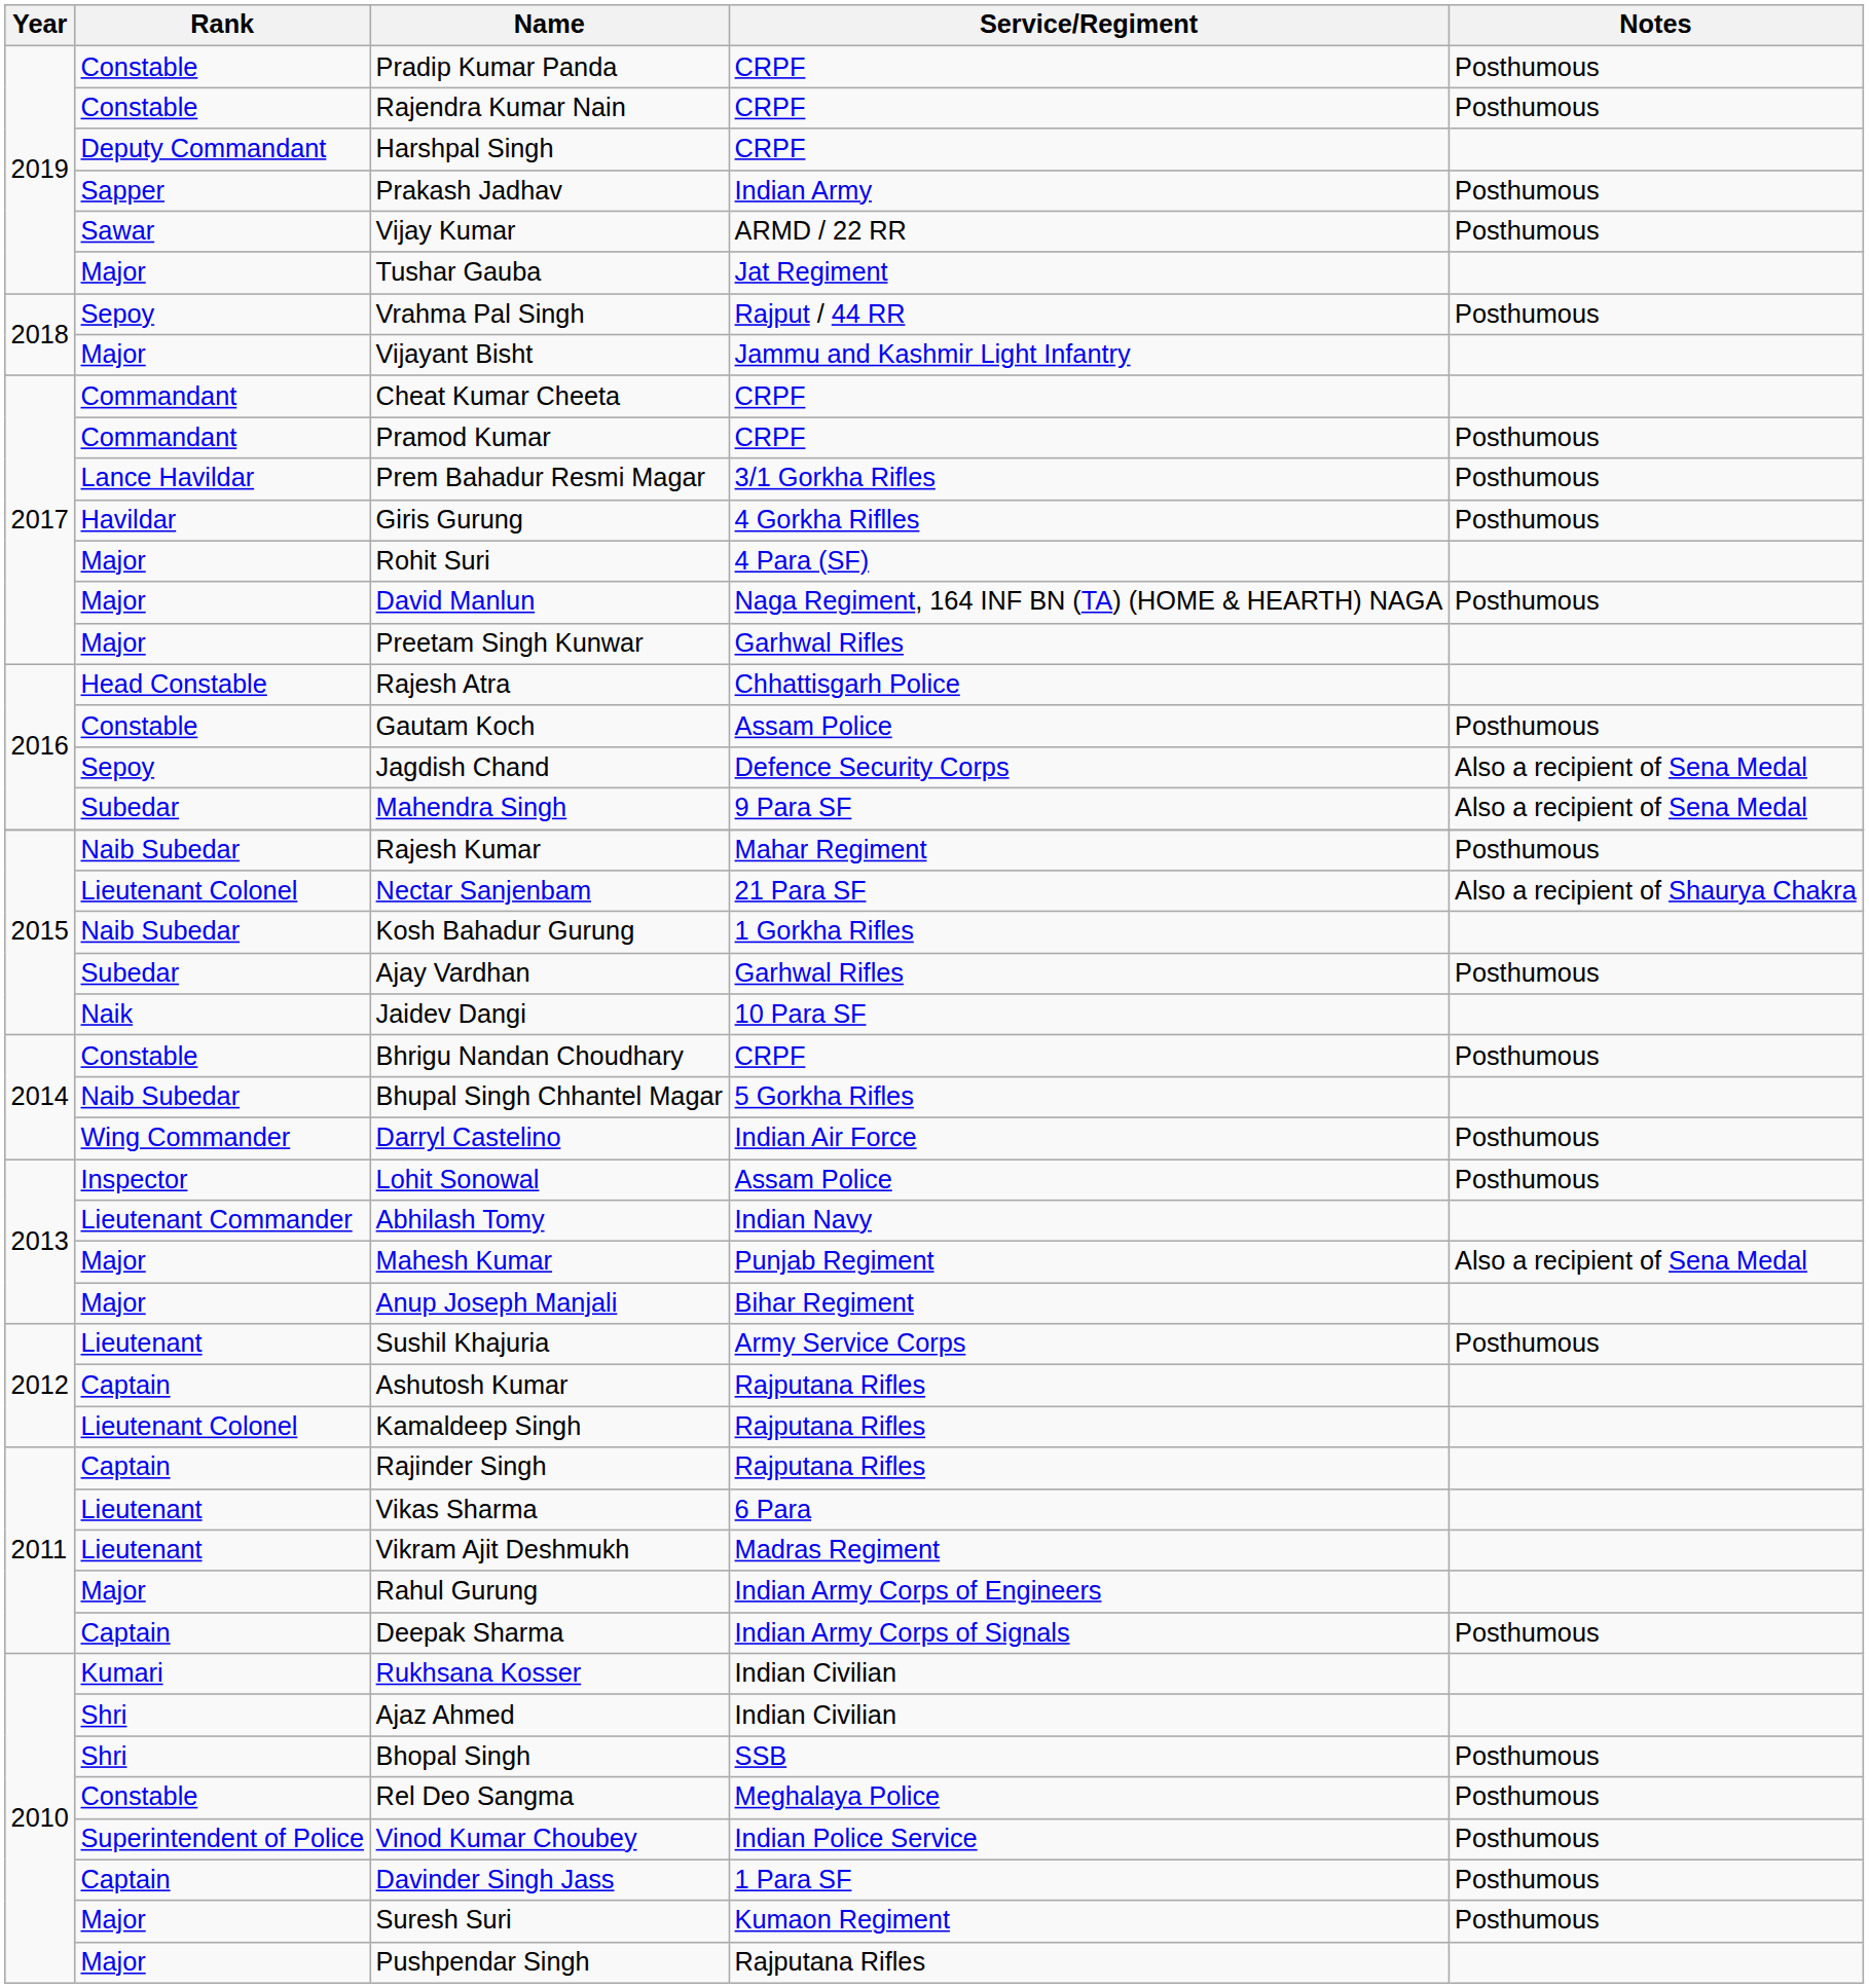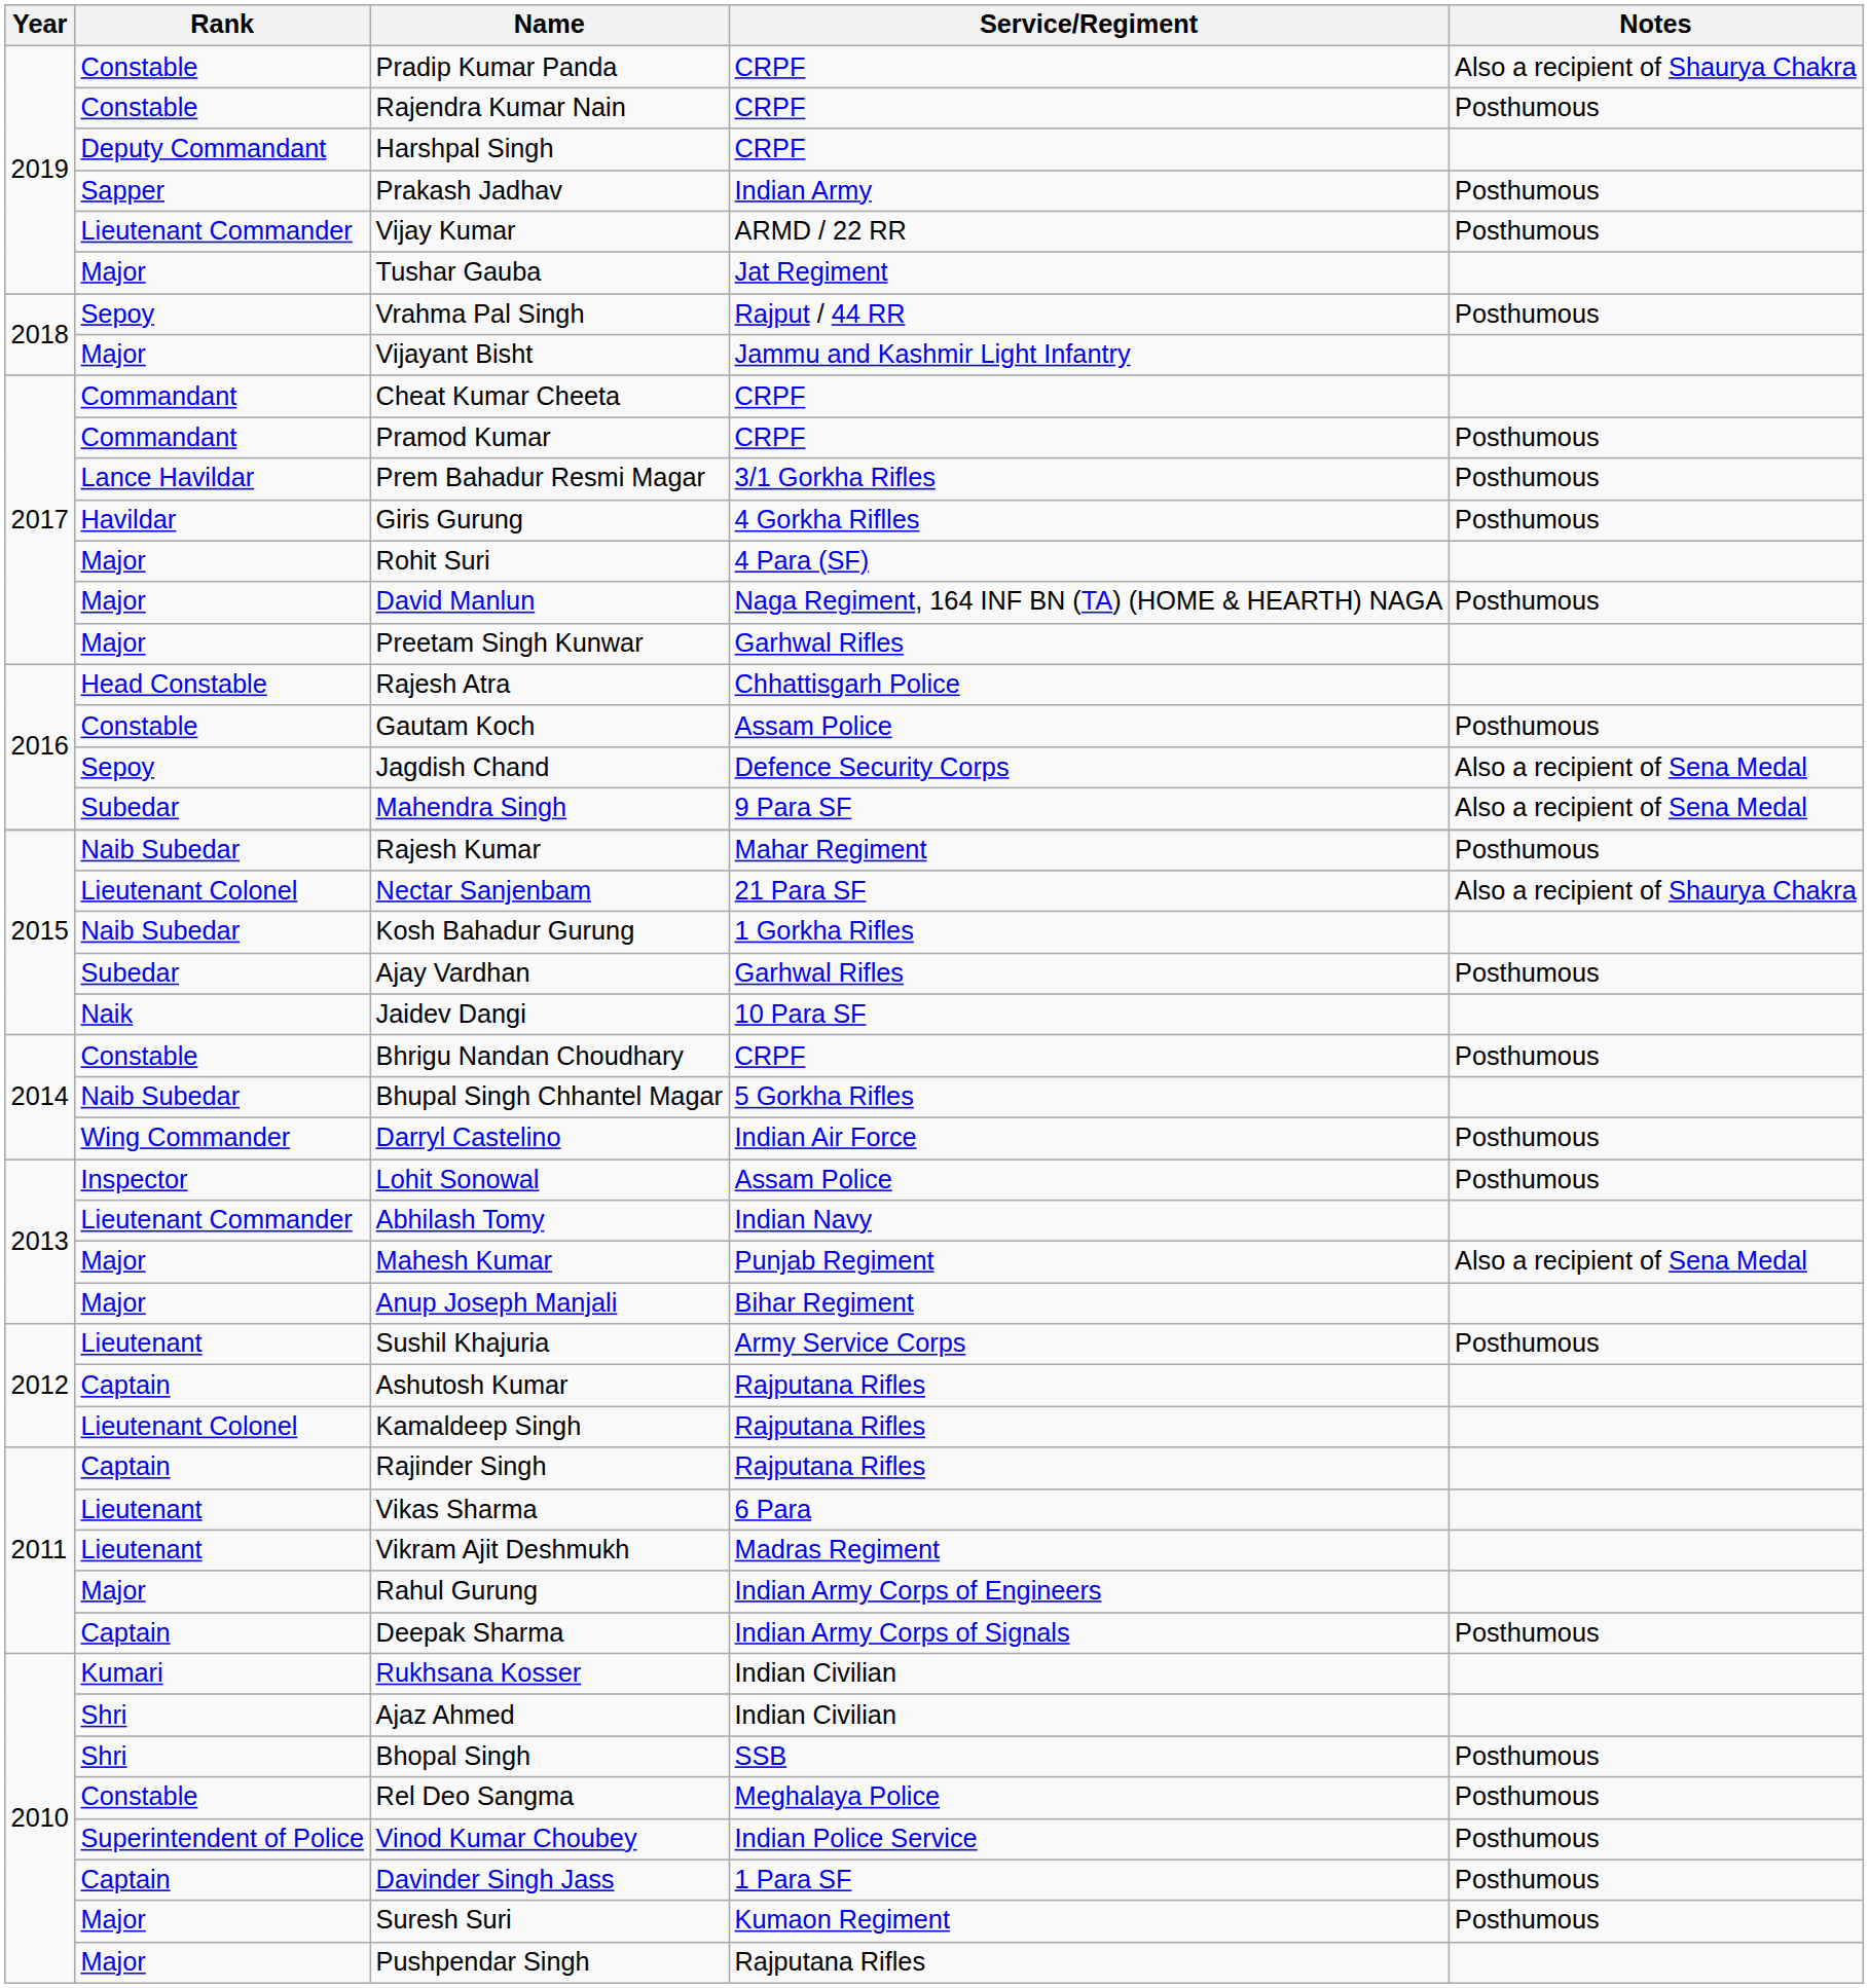 <table class="wikitable sortable">
 <tr>
 <th>Year</th>
 <th>Rank</th>
 <th>Name</th>
 <th>Service/Regiment</th>
 <th>Notes</th>
 </tr>
 <tr>
 <td rowspan="6">2019</td>
 <td><a href='#'>Constable</a></td>
 <td>Pradip Kumar Panda</td>
 <td><a href='#'>CRPF</a></td>
-<td>Posthumous</td>
+<td>Also a recipient of <a href='#'>Shaurya Chakra</a></td>
 </tr>
 <tr>
 <td><a href='#'>Constable</a></td>
 <td>Rajendra Kumar Nain</td>
 <td><a href='#'>CRPF</a></td>
 <td>Posthumous</td>
 </tr>
 <tr>
 <td><a href='#'>Deputy Commandant</a></td>
 <td>Harshpal Singh</td>
 <td><a href='#'>CRPF</a></td>
 <td></td>
 </tr>
 <tr>
 <td><a href='#'>Sapper</a></td>
 <td>Prakash Jadhav</td>
 <td><a href='#'>Indian Army</a></td>
 <td>Posthumous</td>
 </tr>
 <tr>
-<td><a href='#'>Sawar</a></td>
+<td><a href='#'>Lieutenant Commander</a></td>
 <td>Vijay Kumar</td>
 <td>ARMD / 22 RR</td>
 <td>Posthumous</td>
 </tr>
 <tr>
 <td><a href='#'>Major</a></td>
 <td>Tushar Gauba</td>
 <td><a href='#'>Jat Regiment</a></td>
 <td></td>
 </tr>
 <tr>
 <td rowspan="2">2018</td>
 <td><a href='#'>Sepoy</a></td>
 <td>Vrahma Pal Singh</td>
 <td><a href='#'>Rajput</a> / <a href='#'>44 RR</a></td>
 <td>Posthumous</td>
 </tr>
 <tr>
 <td><a href='#'>Major</a></td>
 <td>Vijayant Bisht</td>
 <td><a href='#'>Jammu and Kashmir Light Infantry</a></td>
 <td></td>
 </tr>
 <tr>
 <td rowspan="7">2017</td>
 <td><a href='#'>Commandant</a></td>
 <td>Cheat Kumar Cheeta</td>
 <td><a href='#'>CRPF</a></td>
 <td></td>
 </tr>
 <tr>
 <td><a href='#'>Commandant</a></td>
 <td>Pramod Kumar</td>
 <td><a href='#'>CRPF</a></td>
 <td>Posthumous</td>
 </tr>
 <tr>
 <td><a href='#'>Lance Havildar</a></td>
 <td>Prem Bahadur Resmi Magar</td>
 <td><a href='#'>3/1 Gorkha Rifles</a></td>
 <td>Posthumous</td>
 </tr>
 <tr>
 <td><a href='#'>Havildar</a></td>
 <td>Giris Gurung</td>
 <td><a href='#'>4 Gorkha Riflles</a></td>
 <td>Posthumous</td>
 </tr>
 <tr>
 <td><a href='#'>Major</a></td>
 <td>Rohit Suri</td>
 <td><a href='#'>4 Para (SF)</a></td>
 <td></td>
 </tr>
 <tr>
 <td><a href='#'>Major</a></td>
 <td><a href='#'>David Manlun</a></td>
 <td><a href='#'>Naga Regiment</a>, 164 INF BN (<a href='#'>TA</a>) (HOME & HEARTH) NAGA</td>
 <td>Posthumous</td>
 </tr>
 <tr>
 <td><a href='#'>Major</a></td>
 <td>Preetam Singh Kunwar</td>
 <td><a href='#'>Garhwal Rifles</a></td>
 <td></td>
 </tr>
 <tr>
 <td rowspan="4">2016</td>
 <td><a href='#'>Head Constable</a></td>
 <td>Rajesh Atra</td>
 <td><a href='#'>Chhattisgarh Police</a></td>
 <td></td>
 </tr>
 <tr>
 <td><a href='#'>Constable</a></td>
 <td>Gautam Koch</td>
 <td><a href='#'>Assam Police</a></td>
 <td>Posthumous</td>
 </tr>
 <tr>
 <td><a href='#'>Sepoy</a></td>
 <td>Jagdish Chand</td>
 <td><a href='#'>Defence Security Corps</a></td>
 <td>Also a recipient of <a href='#'>Sena Medal</a></td>
 </tr>
 <tr>
 <td><a href='#'>Subedar</a></td>
 <td><a href='#'>Mahendra Singh</a></td>
 <td><a href='#'>9 Para SF</a></td>
 <td>Also a recipient of <a href='#'>Sena Medal</a></td>
 </tr>
 <tr>
 </tr>
 <tr>
 </tr>
 <tr>
 <td rowspan="5">2015</td>
 <td><a href='#'>Naib Subedar</a></td>
 <td>Rajesh Kumar</td>
 <td><a href='#'>Mahar Regiment</a></td>
 <td>Posthumous</td>
 </tr>
 <tr>
 <td><a href='#'>Lieutenant Colonel</a></td>
 <td><a href='#'>Nectar Sanjenbam</a></td>
 <td><a href='#'>21 Para SF</a></td>
 <td>Also a recipient of <a href='#'>Shaurya Chakra</a></td>
 </tr>
 <tr>
 <td><a href='#'>Naib Subedar</a></td>
 <td>Kosh Bahadur Gurung</td>
 <td><a href='#'>1 Gorkha Rifles</a></td>
 <td></td>
 </tr>
 <tr>
 <td><a href='#'>Subedar</a></td>
 <td>Ajay Vardhan</td>
 <td><a href='#'>Garhwal Rifles</a></td>
 <td>Posthumous</td>
 </tr>
 <tr>
 <td><a href='#'>Naik</a></td>
 <td>Jaidev Dangi</td>
 <td><a href='#'>10 Para SF</a></td>
 <td></td>
 </tr>
 <tr>
 <td rowspan="3">2014</td>
 <td><a href='#'>Constable</a></td>
 <td>Bhrigu Nandan Choudhary</td>
 <td><a href='#'>CRPF</a></td>
 <td>Posthumous</td>
 </tr>
 <tr>
 <td><a href='#'>Naib Subedar</a></td>
 <td>Bhupal Singh Chhantel Magar</td>
 <td><a href='#'>5 Gorkha Rifles</a></td>
 <td></td>
 </tr>
 <tr>
 <td><a href='#'>Wing Commander</a></td>
 <td><a href='#'>Darryl Castelino</a></td>
 <td><a href='#'>Indian Air Force</a></td>
 <td>Posthumous</td>
 </tr>
 <tr>
 <td rowspan="4">2013</td>
 <td><a href='#'>Inspector</a></td>
 <td><a href='#'>Lohit Sonowal</a></td>
 <td><a href='#'>Assam Police</a></td>
 <td>Posthumous</td>
 </tr>
 <tr>
 <td><a href='#'>Lieutenant Commander</a></td>
 <td><a href='#'>Abhilash Tomy</a></td>
 <td><a href='#'>Indian Navy</a></td>
 <td></td>
 </tr>
 <tr>
 <td><a href='#'>Major</a></td>
 <td><a href='#'>Mahesh Kumar</a></td>
 <td><a href='#'>Punjab Regiment</a></td>
 <td>Also a recipient of <a href='#'>Sena Medal</a></td>
 </tr>
 <tr>
 <td><a href='#'>Major</a></td>
 <td><a href='#'>Anup Joseph Manjali</a></td>
 <td><a href='#'>Bihar Regiment</a></td>
 <td></td>
 </tr>
 <tr>
 <td rowspan="3">2012</td>
 <td><a href='#'>Lieutenant</a></td>
 <td>Sushil Khajuria</td>
 <td><a href='#'>Army Service Corps</a></td>
 <td>Posthumous</td>
 </tr>
 <tr>
 <td><a href='#'>Captain</a></td>
 <td>Ashutosh Kumar</td>
 <td><a href='#'>Rajputana Rifles</a></td>
 <td></td>
 </tr>
 <tr>
 <td><a href='#'>Lieutenant Colonel</a></td>
 <td>Kamaldeep Singh</td>
 <td><a href='#'>Rajputana Rifles</a></td>
 <td></td>
 </tr>
 <tr>
 <td rowspan="5">2011</td>
 <td><a href='#'>Captain</a></td>
 <td>Rajinder Singh</td>
 <td><a href='#'>Rajputana Rifles</a></td>
 <td></td>
 </tr>
 <tr>
 <td><a href='#'>Lieutenant</a></td>
 <td>Vikas Sharma</td>
 <td><a href='#'>6 Para</a></td>
 <td></td>
 </tr>
 <tr>
 <td><a href='#'>Lieutenant</a></td>
 <td>Vikram Ajit Deshmukh</td>
 <td><a href='#'>Madras Regiment</a></td>
 <td></td>
 </tr>
 <tr>
 <td><a href='#'>Major</a></td>
 <td>Rahul Gurung</td>
 <td><a href='#'>Indian Army Corps of Engineers</a></td>
 <td></td>
 </tr>
 <tr>
 <td><a href='#'>Captain</a></td>
 <td>Deepak Sharma</td>
 <td><a href='#'>Indian Army Corps of Signals</a></td>
 <td>Posthumous</td>
 </tr>
 <tr>
 <td rowspan="8">2010</td>
 <td><a href='#'>Kumari</a></td>
 <td><a href='#'>Rukhsana Kosser</a></td>
 <td>Indian Civilian</td>
 <td></td>
 </tr>
 <tr>
 <td><a href='#'>Shri</a></td>
 <td>Ajaz Ahmed</td>
 <td>Indian Civilian</td>
 <td></td>
 </tr>
 <tr>
 <td><a href='#'>Shri</a></td>
 <td>Bhopal Singh</td>
 <td><a href='#'>SSB</a></td>
 <td>Posthumous</td>
 </tr>
 <tr>
 <td><a href='#'>Constable</a></td>
 <td>Rel Deo Sangma</td>
 <td><a href='#'>Meghalaya Police</a></td>
 <td>Posthumous</td>
 </tr>
 <tr>
 <td><a href='#'>Superintendent of Police</a></td>
 <td><a href='#'>Vinod Kumar Choubey</a></td>
 <td><a href='#'>Indian Police Service</a></td>
 <td>Posthumous</td>
 </tr>
 <tr>
 <td><a href='#'>Captain</a></td>
 <td><a href='#'>Davinder Singh Jass</a></td>
 <td><a href='#'>1 Para SF</a></td>
 <td>Posthumous</td>
 </tr>
 <tr>
 <td><a href='#'>Major</a></td>
 <td>Suresh Suri</td>
 <td><a href='#'>Kumaon Regiment</a></td>
 <td>Posthumous</td>
 </tr>
 <tr>
 <td><a href='#'>Major</a></td>
 <td>Pushpendar Singh</td>
 <td>Rajputana Rifles</td>
 <td></td>
 </tr>
 </table>
